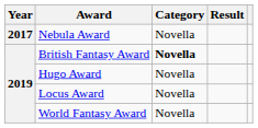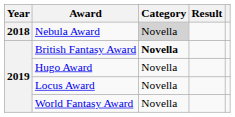 <table class="wikitable sortable">
 <tr>
 <th>Year</th>
 <th>Award</th>
 <th>Category</th>
 <th>Result</th>
 <th></th>
 </tr>
 <tr>
-<th>2017</th>
+<th>2018</th>
 <td><a href='#'>Nebula Award</a></td>
-<td>Novella</td>
+<td style="background: lightgrey;">Novella</td>
 <td></td>
 <td></td>
 </tr>
 <tr>
 <th rowspan=4>2019</th>
 <td><a href='#'>British Fantasy Award</a></td>
 <td><strong>Novella</strong></td>
 <td></td>
 <td></td>
 </tr>
 <tr>
 <td><a href='#'>Hugo Award</a></td>
 <td>Novella</td>
 <td></td>
 <td></td>
 </tr>
 <tr>
 <td><a href='#'>Locus Award</a></td>
 <td>Novella</td>
 <td></td>
 <td></td>
 </tr>
 <tr>
 <td><a href='#'>World Fantasy Award</a></td>
 <td>Novella</td>
 <td></td>
 <td></td>
 </tr>
 </table>
